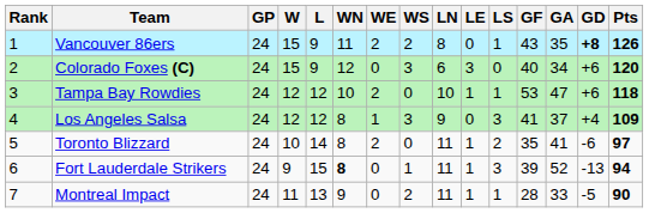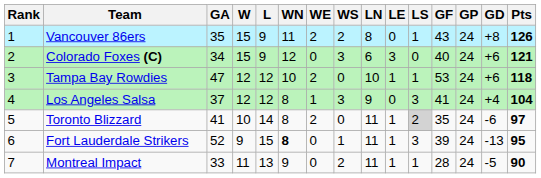 <table class="wikitable">
 <tr>
 <th>Rank</th>
 <th width="190">Team</th>
-<th width="20">GP</th>
+<th width="20">GA</th>
 <th width="20">W</th>
 <th width="20">L</th>
 <th width="20">WN</th>
 <th width="20">WE</th>
 <th width="20">WS</th>
 <th width="20">LN</th>
 <th width="20">LE</th>
 <th width="20">LS</th>
 <th width="20">GF</th>
-<th width="20">GA</th>
+<th width="20">GP</th>
 <th width="20">GD</th>
 <th>Pts</th>
 </tr>
 <tr bgcolor=#BBF3FF>
 <td>1</td>
 <td><a href='#'>Vancouver 86ers</a></td>
-<td>24</td>
+<td>35</td>
 <td>15</td>
 <td>9</td>
 <td>11</td>
 <td>2</td>
 <td>2</td>
 <td>8</td>
 <td>0</td>
 <td>1</td>
 <td>43</td>
-<td>35</td>
-<td><strong>+8</strong></td>
+<td>24</td>
+<td>+8</td>
 <td><strong>126</strong></td>
 </tr>
 <tr bgcolor=#BBF3BB>
 <td>2</td>
 <td><a href='#'>Colorado Foxes</a> <strong>(C)</strong></td>
-<td>24</td>
+<td>34</td>
 <td>15</td>
 <td>9</td>
 <td>12</td>
 <td>0</td>
 <td>3</td>
 <td>6</td>
 <td>3</td>
 <td>0</td>
 <td>40</td>
-<td>34</td>
+<td>24</td>
 <td>+6</td>
-<td><strong>120</strong></td>
+<td><strong>121</strong></td>
 </tr>
 <tr bgcolor=#BBF3BB>
 <td>3</td>
 <td><a href='#'>Tampa Bay Rowdies</a></td>
-<td>24</td>
+<td>47</td>
 <td>12</td>
 <td>12</td>
 <td>10</td>
 <td>2</td>
 <td>0</td>
 <td>10</td>
 <td>1</td>
 <td>1</td>
 <td>53</td>
-<td>47</td>
+<td>24</td>
 <td>+6</td>
 <td><strong>118</strong></td>
 </tr>
 <tr bgcolor=#BBF3BB>
 <td>4</td>
 <td><a href='#'>Los Angeles Salsa</a></td>
-<td>24</td>
+<td>37</td>
 <td>12</td>
 <td>12</td>
 <td>8</td>
 <td>1</td>
 <td>3</td>
 <td>9</td>
 <td>0</td>
 <td>3</td>
 <td>41</td>
-<td>37</td>
+<td>24</td>
 <td>+4</td>
-<td><strong>109</strong></td>
+<td><strong>104</strong></td>
 </tr>
 <tr>
 <td>5</td>
 <td><a href='#'>Toronto Blizzard</a></td>
-<td>24</td>
+<td>41</td>
 <td>10</td>
 <td>14</td>
 <td>8</td>
 <td>2</td>
 <td>0</td>
 <td>11</td>
 <td>1</td>
-<td>2</td>
+<td style="background: lightgrey;">2</td>
 <td>35</td>
-<td>41</td>
+<td>24</td>
 <td>-6</td>
 <td><strong>97</strong></td>
 </tr>
 <tr>
 <td>6</td>
 <td><a href='#'>Fort Lauderdale Strikers</a></td>
-<td>24</td>
+<td>52</td>
 <td>9</td>
 <td>15</td>
 <td><strong>8</strong></td>
 <td>0</td>
 <td>1</td>
 <td>11</td>
 <td>1</td>
 <td>3</td>
 <td>39</td>
-<td>52</td>
+<td>24</td>
 <td>-13</td>
-<td><strong>94</strong></td>
+<td><strong>95</strong></td>
 </tr>
 <tr>
 <td>7</td>
 <td><a href='#'>Montreal Impact</a></td>
-<td>24</td>
+<td>33</td>
 <td>11</td>
 <td>13</td>
 <td>9</td>
 <td>0</td>
 <td>2</td>
 <td>11</td>
 <td>1</td>
 <td>1</td>
 <td>28</td>
-<td>33</td>
+<td>24</td>
 <td>-5</td>
 <td><strong>90</strong></td>
 </tr>
 </table>
